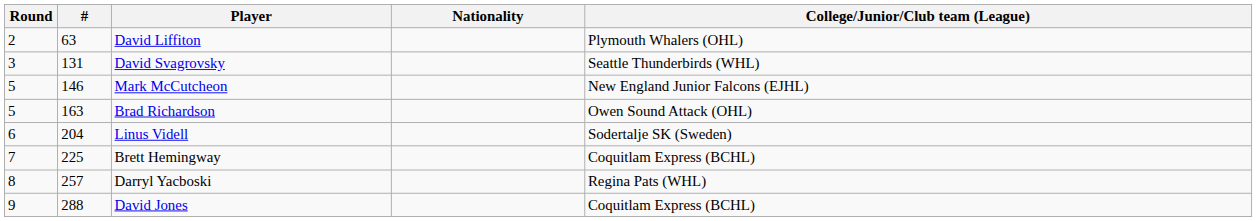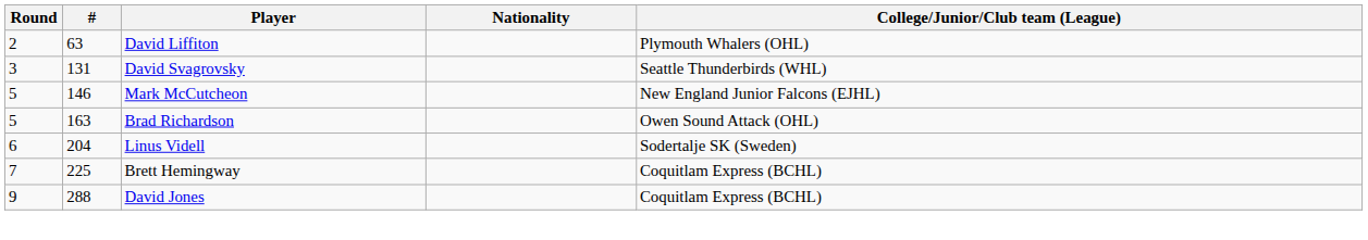 <table class="wikitable">
 <tr align="center">
 <th bgcolor="#DDDDFF" width="4.0%">Round</th>
 <th bgcolor="#DDDDFF" width="4.0%">#</th>
 <th bgcolor="#DDDDFF" width="21.0%">Player</th>
 <th bgcolor="#DDDDFF" width="14.5%">Nationality</th>
 <th bgcolor="#DDDDFF" width="50.0%">College/Junior/Club team (League)</th>
 </tr>
 <tr>
 <td>2</td>
 <td>63</td>
 <td><a href='#'>David Liffiton</a></td>
 <td></td>
 <td>Plymouth Whalers (OHL)</td>
 </tr>
 <tr>
 <td>3</td>
 <td>131</td>
 <td><a href='#'>David Svagrovsky</a></td>
 <td></td>
 <td>Seattle Thunderbirds (WHL)</td>
 </tr>
 <tr>
 <td>5</td>
 <td>146</td>
 <td><a href='#'>Mark McCutcheon</a></td>
 <td></td>
 <td>New England Junior Falcons (EJHL)</td>
 </tr>
 <tr>
 <td>5</td>
 <td>163</td>
 <td><a href='#'>Brad Richardson</a></td>
 <td></td>
 <td>Owen Sound Attack (OHL)</td>
 </tr>
 <tr>
 <td>6</td>
 <td>204</td>
 <td><a href='#'>Linus Videll</a></td>
 <td></td>
 <td>Sodertalje SK (Sweden)</td>
 </tr>
 <tr>
 <td>7</td>
 <td>225</td>
 <td>Brett Hemingway</td>
 <td></td>
 <td>Coquitlam Express (BCHL)</td>
 </tr>
 <tr>
-<td>8</td>
-<td>257</td>
-<td>Darryl Yacboski</td>
-<td></td>
-<td>Regina Pats (WHL)</td>
-</tr>
-<tr>
 <td>9</td>
 <td>288</td>
 <td><a href='#'>David Jones</a></td>
 <td></td>
 <td>Coquitlam Express (BCHL)</td>
 </tr>
 </table>
